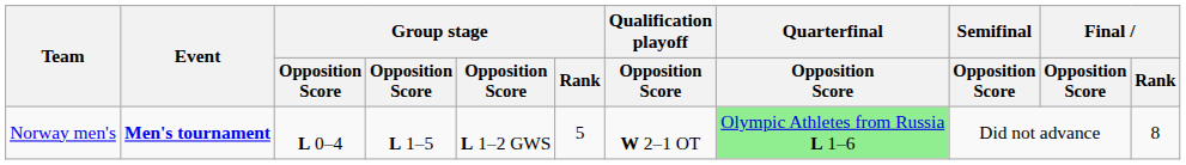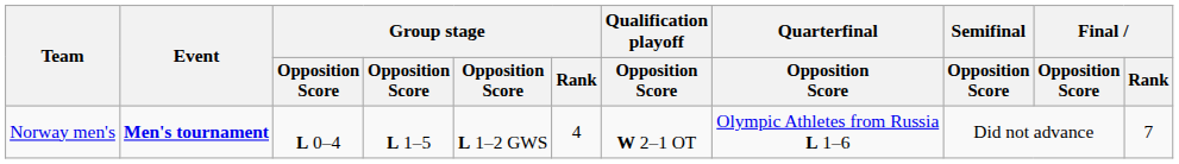 <table class="wikitable" style="font-size:90%">
 <tr>
 <th rowspan=2>Team</th>
 <th rowspan=2>Event</th>
 <th colspan=4>Group stage</th>
 <th>Qualification<br>playoff</th>
 <th>Quarterfinal</th>
 <th>Semifinal</th>
 <th colspan=2>Final / </th>
 </tr>
 <tr style="font-size:95%">
 <th>Opposition<br>Score</th>
 <th>Opposition<br>Score</th>
 <th>Opposition<br>Score</th>
 <th>Rank</th>
 <th>Opposition<br>Score</th>
 <th>Opposition<br>Score</th>
 <th>Opposition<br>Score</th>
 <th>Opposition<br>Score</th>
 <th>Rank</th>
 </tr>
 <tr align=center>
 <td align=left><a href='#'>Norway men's</a></td>
 <td align=left><strong><a href='#'>Men's tournament</a></strong></td>
 <td><br><strong>L</strong> 0–4</td>
 <td><br><strong>L</strong> 1–5</td>
 <td><br><strong>L</strong> 1–2 GWS</td>
-<td>5</td>
+<td>4</td>
 <td><br><strong>W</strong> 2–1 OT</td>
-<td style="background: lightgreen;"> <a href='#'>Olympic Athletes from Russia</a><br><strong>L</strong> 1–6</td>
+<td> <a href='#'>Olympic Athletes from Russia</a><br><strong>L</strong> 1–6</td>
 <td colspan=2>Did not advance</td>
-<td>8</td>
+<td>7</td>
 </tr>
 </table>
